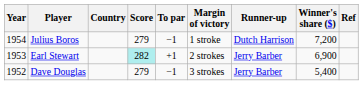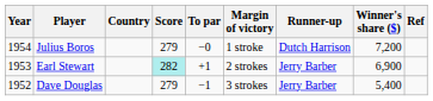 <table class="wikitable" style="font-size:95%">
 <tr>
 <th>Year</th>
 <th>Player</th>
 <th>Country</th>
 <th>Score</th>
 <th>To par</th>
 <th>Margin<br>of victory</th>
 <th>Runner-up</th>
 <th>Winner's<br>share (<a href='#'>$</a>)</th>
 <th>Ref</th>
 </tr>
 <tr>
 <td>1954</td>
 <td><a href='#'>Julius Boros</a></td>
 <td></td>
 <td align=center>279</td>
-<td align=center>−1</td>
+<td align=center>−0</td>
 <td>1 stroke</td>
 <td> <a href='#'>Dutch Harrison</a></td>
 <td align=right>7,200</td>
 <td></td>
 </tr>
 <tr>
 <td>1953</td>
 <td><a href='#'>Earl Stewart</a></td>
 <td></td>
 <td align=center style="background: paleturquoise;">282</td>
 <td align=center>+1</td>
 <td>2 strokes</td>
 <td> <a href='#'>Jerry Barber</a></td>
 <td align=right>6,900</td>
 <td></td>
 </tr>
 <tr>
 <td>1952</td>
 <td><a href='#'>Dave Douglas</a></td>
 <td></td>
 <td align=center>279</td>
 <td align=center>−1</td>
 <td>3 strokes</td>
 <td> <a href='#'>Jerry Barber</a></td>
 <td align=right>5,400</td>
 <td></td>
 </tr>
 </table>
